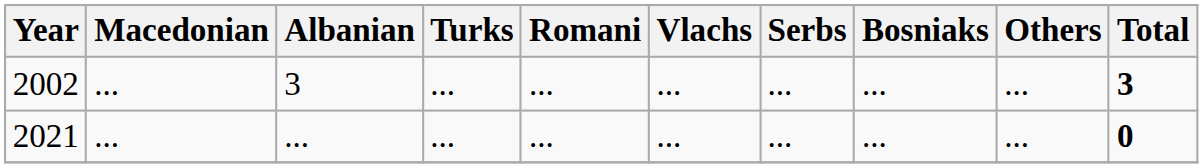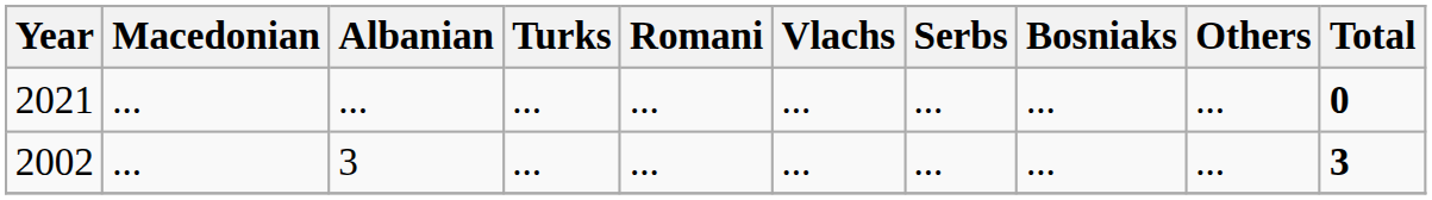 <table class="wikitable">
 <tr>
 <th>Year</th>
 <th>Macedonian</th>
 <th>Albanian</th>
 <th>Turks</th>
 <th>Romani</th>
 <th>Vlachs</th>
 <th>Serbs</th>
 <th>Bosniaks</th>
 <th><abbr>Others</abbr></th>
 <th>Total</th>
 </tr>
 <tr>
+<td>2021</td>
+<td>...</td>
+<td>...</td>
+<td>...</td>
+<td>...</td>
+<td>...</td>
+<td>...</td>
+<td>...</td>
+<td>...</td>
+<td><strong>0</strong></td>
+</tr>
+<tr>
 <td>2002</td>
 <td>...</td>
 <td>3</td>
 <td>...</td>
 <td>...</td>
 <td>...</td>
 <td>...</td>
 <td>...</td>
 <td>...</td>
 <td><strong>3</strong></td>
 </tr>
 <tr>
-<td>2021</td>
-<td>...</td>
-<td>...</td>
-<td>...</td>
-<td>...</td>
-<td>...</td>
-<td>...</td>
-<td>...</td>
-<td>...</td>
-<td><strong>0</strong></td>
-</tr>
-<tr>
 </tr>
 </table>
